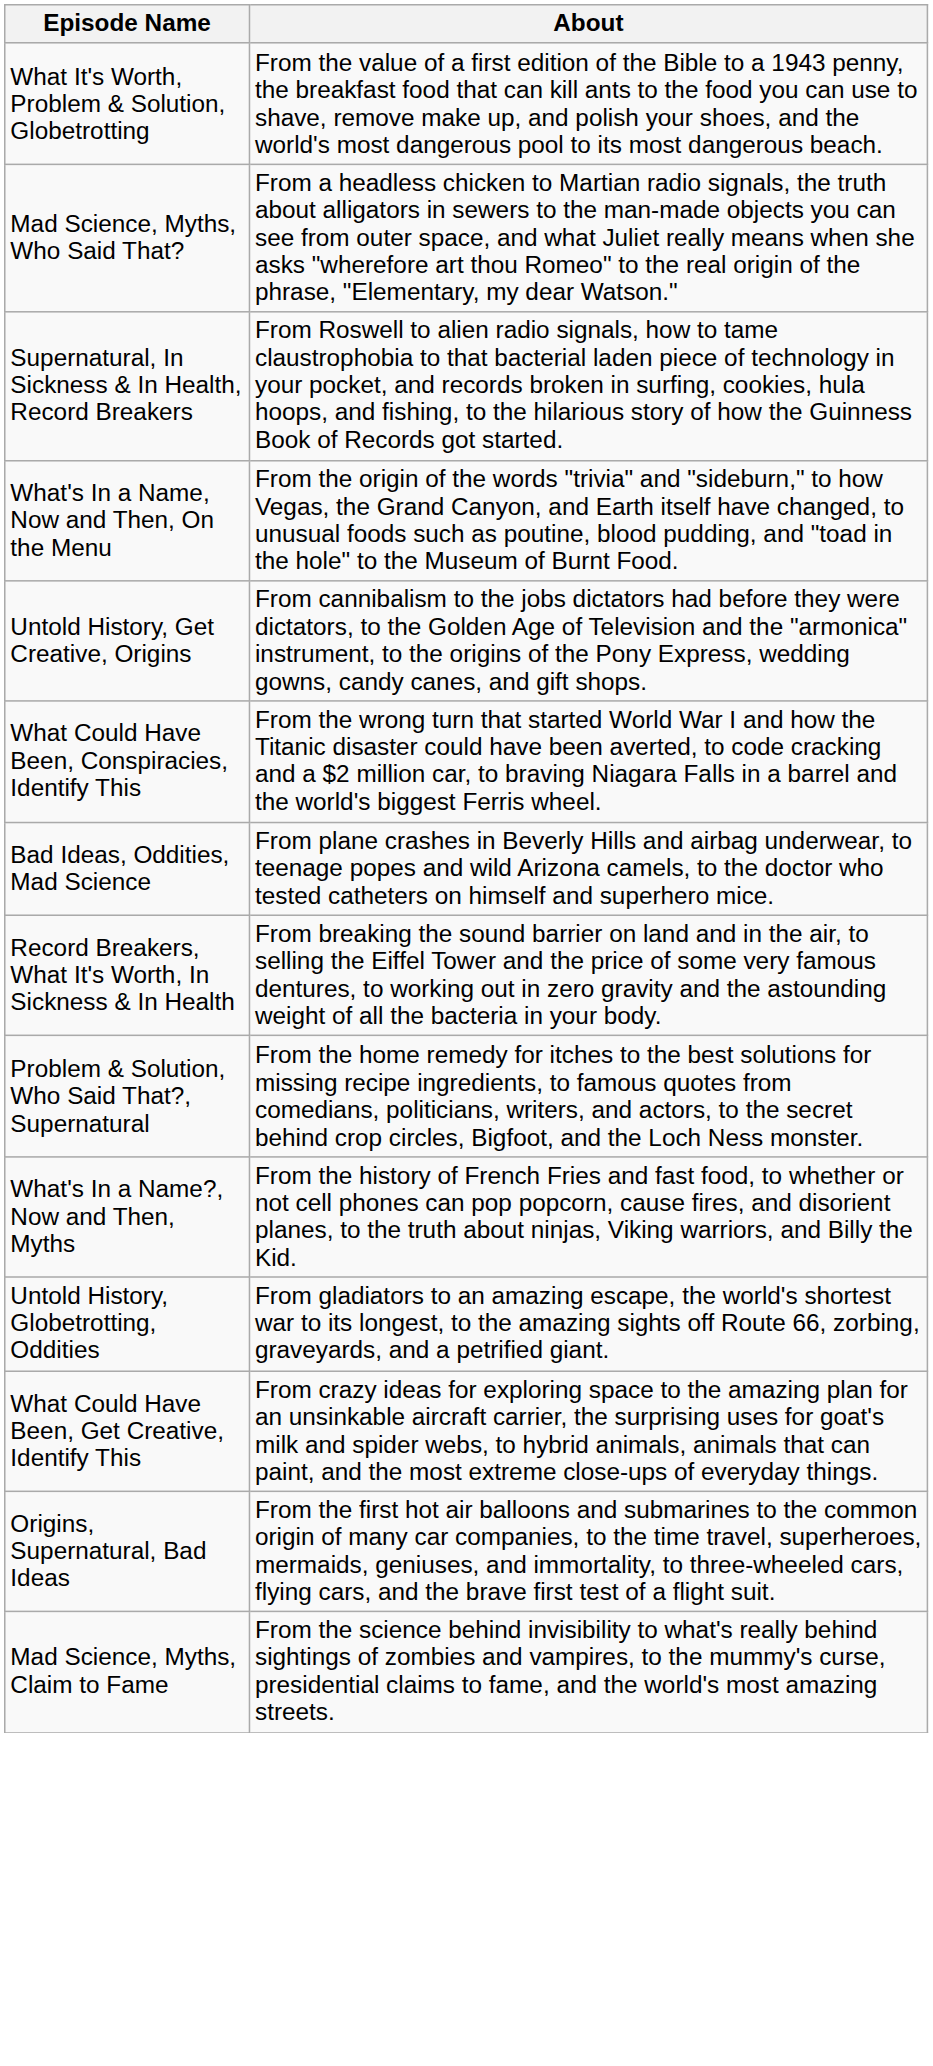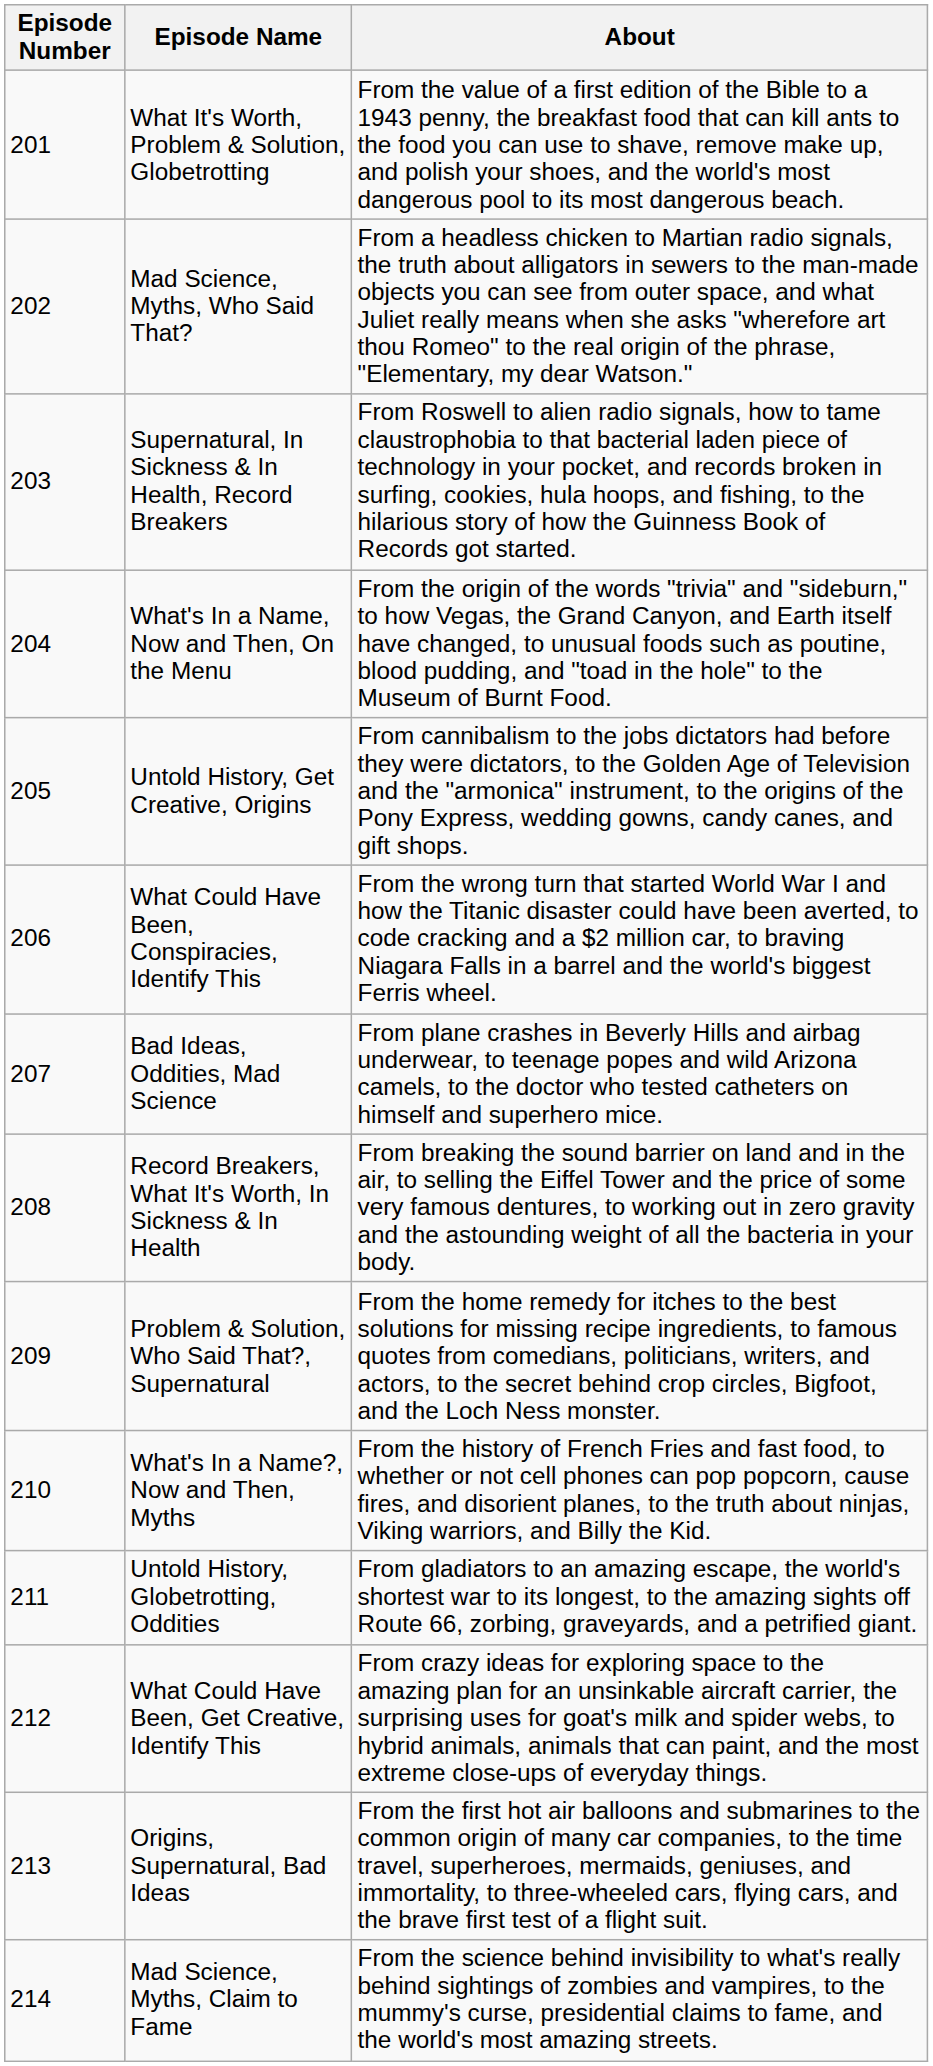 <table class="wikitable">
 <tr>
+<th>Episode Number</th>
 <th>Episode Name</th>
 <th>About</th>
 </tr>
 <tr>
+<td>201</td>
 <td>What It's Worth, Problem & Solution, Globetrotting</td>
 <td>From the value of a first edition of the Bible to a 1943 penny, the breakfast food that can kill ants to the food you can use to shave, remove make up, and polish your shoes, and the world's most dangerous pool to its most dangerous beach.</td>
 </tr>
 <tr>
+<td>202</td>
 <td>Mad Science, Myths, Who Said That?</td>
 <td>From a headless chicken to Martian radio signals, the truth about alligators in sewers to the man-made objects you can see from outer space, and what Juliet really means when she asks "wherefore art thou Romeo" to the real origin of the phrase, "Elementary, my dear Watson."</td>
 </tr>
 <tr>
+<td>203</td>
 <td>Supernatural, In Sickness & In Health, Record Breakers</td>
 <td>From Roswell to alien radio signals, how to tame claustrophobia to that bacterial laden piece of technology in your pocket, and records broken in surfing, cookies, hula hoops, and fishing, to the hilarious story of how the Guinness Book of Records got started.</td>
 </tr>
 <tr>
+<td>204</td>
 <td>What's In a Name, Now and Then, On the Menu</td>
 <td>From the origin of the words "trivia" and "sideburn," to how Vegas, the Grand Canyon, and Earth itself have changed, to unusual foods such as poutine, blood pudding, and "toad in the hole" to the Museum of Burnt Food.</td>
 </tr>
 <tr>
+<td>205</td>
 <td>Untold History, Get Creative, Origins</td>
 <td>From cannibalism to the jobs dictators had before they were dictators, to the Golden Age of Television and the "armonica" instrument, to the origins of the Pony Express, wedding gowns, candy canes, and gift shops.</td>
 </tr>
 <tr>
+<td>206</td>
 <td>What Could Have Been, Conspiracies, Identify This</td>
 <td>From the wrong turn that started World War I and how the Titanic disaster could have been averted, to code cracking and a $2 million car, to braving Niagara Falls in a barrel and the world's biggest Ferris wheel.</td>
 </tr>
 <tr>
+<td>207</td>
 <td>Bad Ideas, Oddities, Mad Science</td>
 <td>From plane crashes in Beverly Hills and airbag underwear, to teenage popes and wild Arizona camels, to the doctor who tested catheters on himself and superhero mice.</td>
 </tr>
 <tr>
+<td>208</td>
 <td>Record Breakers, What It's Worth, In Sickness & In Health</td>
 <td>From breaking the sound barrier on land and in the air, to selling the Eiffel Tower and the price of some very famous dentures, to working out in zero gravity and the astounding weight of all the bacteria in your body.</td>
 </tr>
 <tr>
+<td>209</td>
 <td>Problem & Solution, Who Said That?, Supernatural</td>
 <td>From the home remedy for itches to the best solutions for missing recipe ingredients, to famous quotes from comedians, politicians, writers, and actors, to the secret behind crop circles, Bigfoot, and the Loch Ness monster.</td>
 </tr>
 <tr>
+<td>210</td>
 <td>What's In a Name?, Now and Then, Myths</td>
 <td>From the history of French Fries and fast food, to whether or not cell phones can pop popcorn, cause fires, and disorient planes, to the truth about ninjas, Viking warriors, and Billy the Kid.</td>
 </tr>
 <tr>
+<td>211</td>
 <td>Untold History, Globetrotting, Oddities</td>
 <td>From gladiators to an amazing escape, the world's shortest war to its longest, to the amazing sights off Route 66, zorbing, graveyards, and a petrified giant.</td>
 </tr>
 <tr>
+<td>212</td>
 <td>What Could Have Been, Get Creative, Identify This</td>
 <td>From crazy ideas for exploring space to the amazing plan for an unsinkable aircraft carrier, the surprising uses for goat's milk and spider webs, to hybrid animals, animals that can paint, and the most extreme close-ups of everyday things.</td>
 </tr>
 <tr>
+<td>213</td>
 <td>Origins, Supernatural, Bad Ideas</td>
 <td>From the first hot air balloons and submarines to the common origin of many car companies, to the time travel, superheroes, mermaids, geniuses, and immortality, to three-wheeled cars, flying cars, and the brave first test of a flight suit.</td>
 </tr>
 <tr>
+<td>214</td>
 <td>Mad Science, Myths, Claim to Fame</td>
 <td>From the science behind invisibility to what's really behind sightings of zombies and vampires, to the mummy's curse, presidential claims to fame, and the world's most amazing streets.</td>
 </tr>
 </table>
